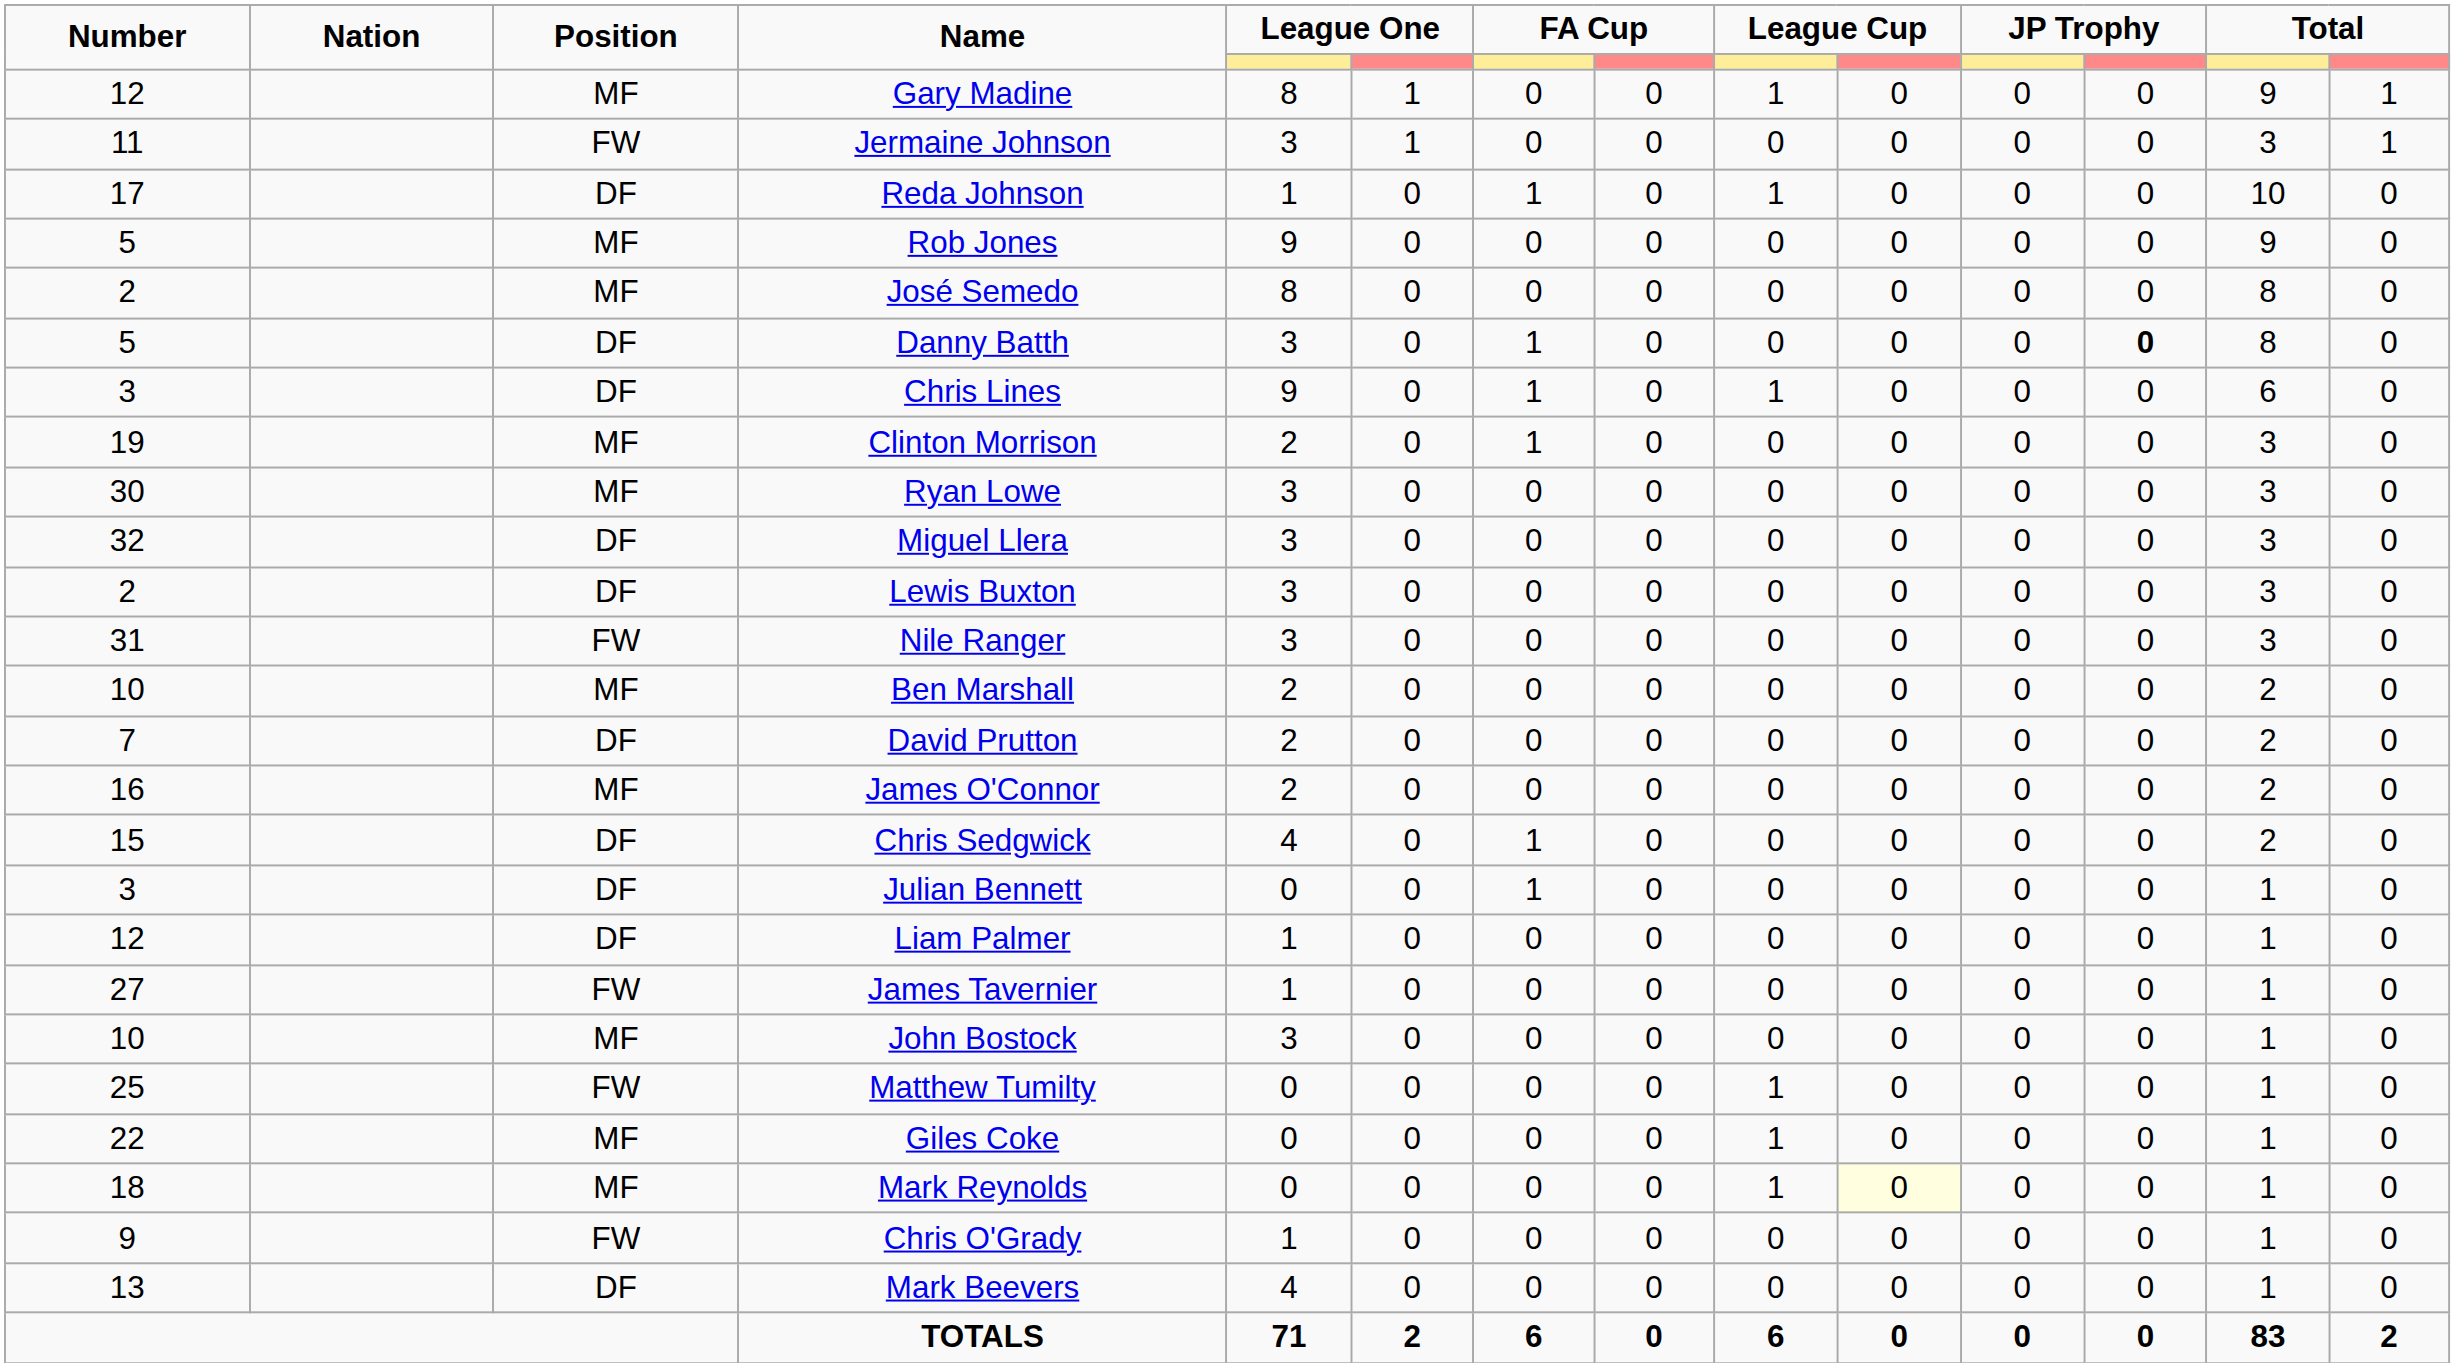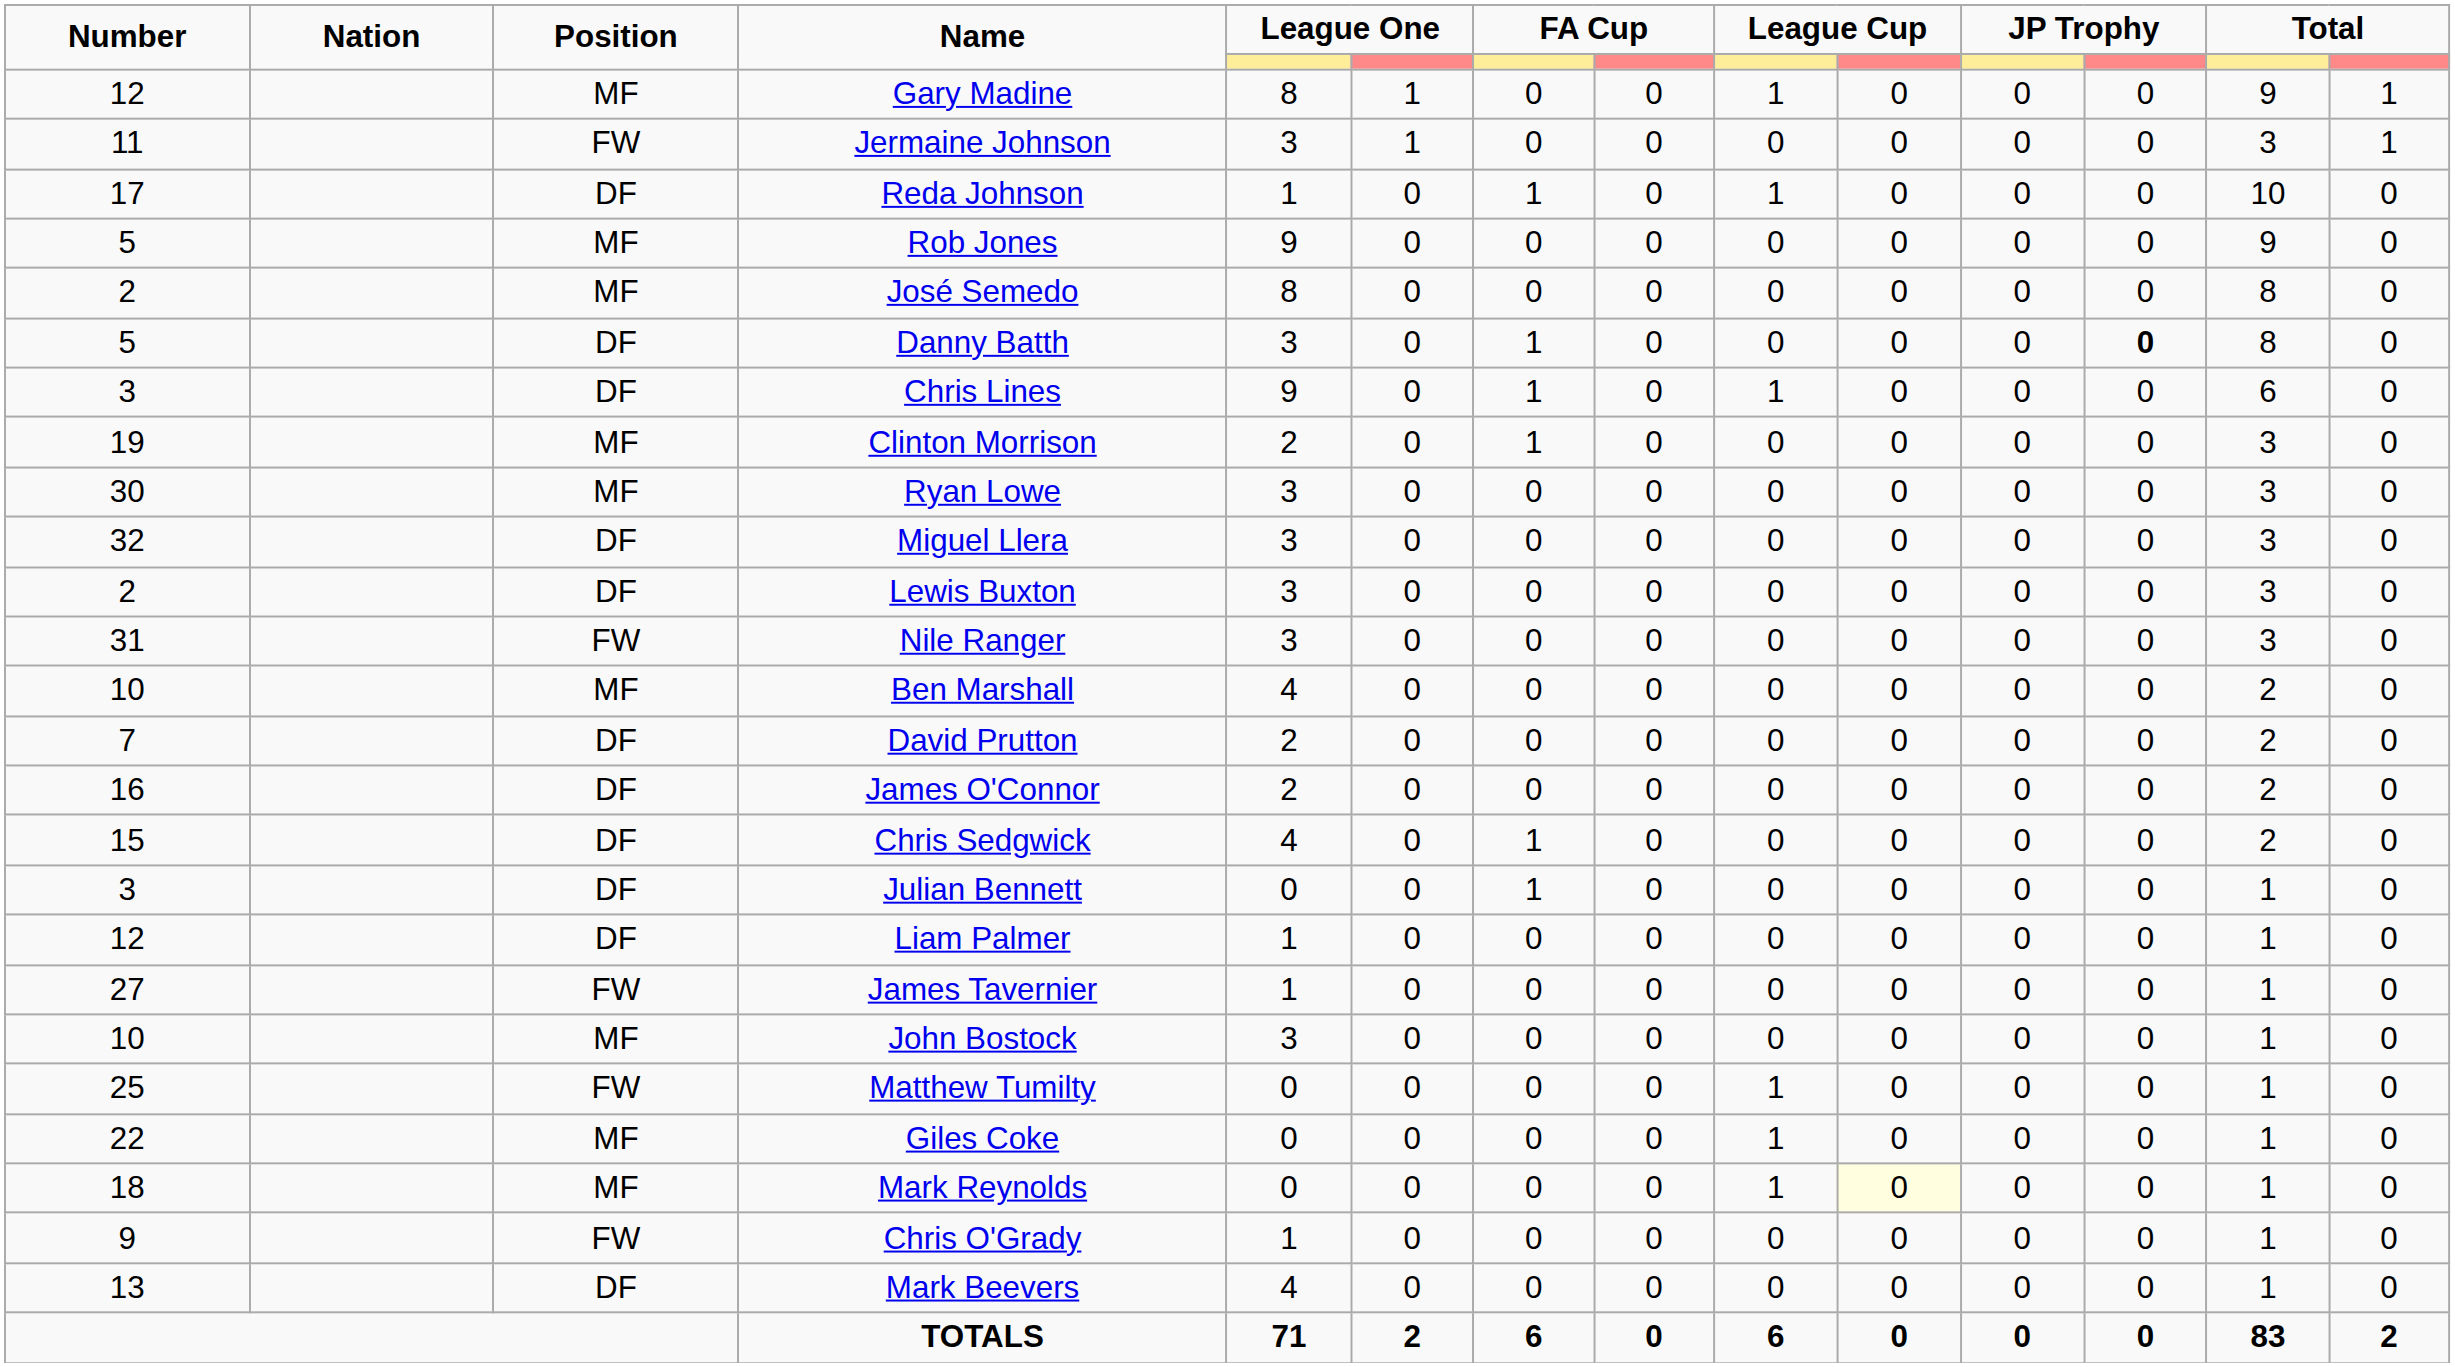 <table class="wikitable" style="text-align:center;">
 <tr style="text-align:center;">
 <td rowspan="2" style="width:10%; "><strong>Number</strong></td>
 <td rowspan="2" style="width:10%; "><strong>Nation</strong></td>
 <td rowspan="2" style="width:10%; "><strong>Position</strong></td>
 <td rowspan="2" style="width:20%; "><strong>Name</strong></td>
 <td colspan="2"><strong>League One</strong></td>
 <td colspan="2"><strong>FA Cup</strong></td>
 <td colspan="2"><strong>League Cup</strong></td>
 <td colspan="2"><strong>JP Trophy</strong></td>
 <td colspan="2"><strong>Total</strong></td>
 </tr>
 <tr>
 <th style="width:60px; background:#fe9;"></th>
 <th style="width:60px; background:#ff8888;"></th>
 <th style="width:60px; background:#fe9;"></th>
 <th style="width:60px; background:#ff8888;"></th>
 <th style="width:60px; background:#fe9;"></th>
 <th style="width:60px; background:#ff8888;"></th>
 <th style="width:60px; background:#fe9;"></th>
 <th style="width:60px; background:#ff8888;"></th>
 <th style="width:60px; background:#fe9;"></th>
 <th style="width:60px; background:#ff8888;"></th>
 </tr>
 <tr>
 <td>12</td>
 <td></td>
 <td>MF</td>
 <td><a href='#'>Gary Madine</a></td>
 <td>8</td>
 <td>1</td>
 <td>0</td>
 <td>0</td>
 <td>1</td>
 <td>0</td>
 <td>0</td>
 <td>0</td>
 <td>9</td>
 <td>1</td>
 </tr>
 <tr>
 <td>11</td>
 <td></td>
 <td>FW</td>
 <td><a href='#'>Jermaine Johnson</a></td>
 <td>3</td>
 <td>1</td>
 <td>0</td>
 <td>0</td>
 <td>0</td>
 <td>0</td>
 <td>0</td>
 <td>0</td>
 <td>3</td>
 <td>1</td>
 </tr>
 <tr>
 <td>17</td>
 <td></td>
 <td>DF</td>
 <td><a href='#'>Reda Johnson</a></td>
 <td>1</td>
 <td>0</td>
 <td>1</td>
 <td>0</td>
 <td>1</td>
 <td>0</td>
 <td>0</td>
 <td>0</td>
 <td>10</td>
 <td>0</td>
 </tr>
 <tr>
 <td>5</td>
 <td></td>
 <td>MF</td>
 <td><a href='#'>Rob Jones</a></td>
 <td>9</td>
 <td>0</td>
 <td>0</td>
 <td>0</td>
 <td>0</td>
 <td>0</td>
 <td>0</td>
 <td>0</td>
 <td>9</td>
 <td>0</td>
 </tr>
 <tr>
 <td>2</td>
 <td></td>
 <td>MF</td>
 <td><a href='#'>José Semedo</a></td>
 <td>8</td>
 <td>0</td>
 <td>0</td>
 <td>0</td>
 <td>0</td>
 <td>0</td>
 <td>0</td>
 <td>0</td>
 <td>8</td>
 <td>0</td>
 </tr>
 <tr>
 <td>5</td>
 <td></td>
 <td>DF</td>
 <td><a href='#'>Danny Batth</a></td>
 <td>3</td>
 <td>0</td>
 <td>1</td>
 <td>0</td>
 <td>0</td>
 <td>0</td>
 <td>0</td>
 <td><strong>0</strong></td>
 <td>8</td>
 <td>0</td>
 </tr>
 <tr>
 <td>3</td>
 <td></td>
 <td>DF</td>
 <td><a href='#'>Chris Lines</a></td>
 <td>9</td>
 <td>0</td>
 <td>1</td>
 <td>0</td>
 <td>1</td>
 <td>0</td>
 <td>0</td>
 <td>0</td>
 <td>6</td>
 <td>0</td>
 </tr>
 <tr>
 <td>19</td>
 <td></td>
 <td>MF</td>
 <td><a href='#'>Clinton Morrison</a></td>
 <td>2</td>
 <td>0</td>
 <td>1</td>
 <td>0</td>
 <td>0</td>
 <td>0</td>
 <td>0</td>
 <td>0</td>
 <td>3</td>
 <td>0</td>
 </tr>
 <tr>
 <td>30</td>
 <td></td>
 <td>MF</td>
 <td><a href='#'>Ryan Lowe</a></td>
 <td>3</td>
 <td>0</td>
 <td>0</td>
 <td>0</td>
 <td>0</td>
 <td>0</td>
 <td>0</td>
 <td>0</td>
 <td>3</td>
 <td>0</td>
 </tr>
 <tr>
 <td>32</td>
 <td></td>
 <td>DF</td>
 <td><a href='#'>Miguel Llera</a></td>
 <td>3</td>
 <td>0</td>
 <td>0</td>
 <td>0</td>
 <td>0</td>
 <td>0</td>
 <td>0</td>
 <td>0</td>
 <td>3</td>
 <td>0</td>
 </tr>
 <tr>
 <td>2</td>
 <td></td>
 <td>DF</td>
 <td><a href='#'>Lewis Buxton</a></td>
 <td>3</td>
 <td>0</td>
 <td>0</td>
 <td>0</td>
 <td>0</td>
 <td>0</td>
 <td>0</td>
 <td>0</td>
 <td>3</td>
 <td>0</td>
 </tr>
 <tr>
 <td>31</td>
 <td></td>
 <td>FW</td>
 <td><a href='#'>Nile Ranger</a></td>
 <td>3</td>
 <td>0</td>
 <td>0</td>
 <td>0</td>
 <td>0</td>
 <td>0</td>
 <td>0</td>
 <td>0</td>
 <td>3</td>
 <td>0</td>
 </tr>
 <tr>
 <td>10</td>
 <td></td>
 <td>MF</td>
 <td><a href='#'>Ben Marshall</a></td>
-<td>2</td>
+<td>4</td>
 <td>0</td>
 <td>0</td>
 <td>0</td>
 <td>0</td>
 <td>0</td>
 <td>0</td>
 <td>0</td>
 <td>2</td>
 <td>0</td>
 </tr>
 <tr>
 <td>7</td>
 <td></td>
 <td>DF</td>
 <td><a href='#'>David Prutton</a></td>
 <td>2</td>
 <td>0</td>
 <td>0</td>
 <td>0</td>
 <td>0</td>
 <td>0</td>
 <td>0</td>
 <td>0</td>
 <td>2</td>
 <td>0</td>
 </tr>
 <tr>
 <td>16</td>
 <td></td>
-<td>MF</td>
+<td>DF</td>
 <td><a href='#'>James O'Connor</a></td>
 <td>2</td>
 <td>0</td>
 <td>0</td>
 <td>0</td>
 <td>0</td>
 <td>0</td>
 <td>0</td>
 <td>0</td>
 <td>2</td>
 <td>0</td>
 </tr>
 <tr>
 <td>15</td>
 <td></td>
 <td>DF</td>
 <td><a href='#'>Chris Sedgwick</a></td>
 <td>4</td>
 <td>0</td>
 <td>1</td>
 <td>0</td>
 <td>0</td>
 <td>0</td>
 <td>0</td>
 <td>0</td>
 <td>2</td>
 <td>0</td>
 </tr>
 <tr>
 <td>3</td>
 <td></td>
 <td>DF</td>
 <td><a href='#'>Julian Bennett</a></td>
 <td>0</td>
 <td>0</td>
 <td>1</td>
 <td>0</td>
 <td>0</td>
 <td>0</td>
 <td>0</td>
 <td>0</td>
 <td>1</td>
 <td>0</td>
 </tr>
 <tr>
 <td>12</td>
 <td></td>
 <td>DF</td>
 <td><a href='#'>Liam Palmer</a></td>
 <td>1</td>
 <td>0</td>
 <td>0</td>
 <td>0</td>
 <td>0</td>
 <td>0</td>
 <td>0</td>
 <td>0</td>
 <td>1</td>
 <td>0</td>
 </tr>
 <tr>
 <td>27</td>
 <td></td>
 <td>FW</td>
 <td><a href='#'>James Tavernier</a></td>
 <td>1</td>
 <td>0</td>
 <td>0</td>
 <td>0</td>
 <td>0</td>
 <td>0</td>
 <td>0</td>
 <td>0</td>
 <td>1</td>
 <td>0</td>
 </tr>
 <tr>
 <td>10</td>
 <td></td>
 <td>MF</td>
 <td><a href='#'>John Bostock</a></td>
 <td>3</td>
 <td>0</td>
 <td>0</td>
 <td>0</td>
 <td>0</td>
 <td>0</td>
 <td>0</td>
 <td>0</td>
 <td>1</td>
 <td>0</td>
 </tr>
 <tr>
 <td>25</td>
 <td></td>
 <td>FW</td>
 <td><a href='#'>Matthew Tumilty</a></td>
 <td>0</td>
 <td>0</td>
 <td>0</td>
 <td>0</td>
 <td>1</td>
 <td>0</td>
 <td>0</td>
 <td>0</td>
 <td>1</td>
 <td>0</td>
 </tr>
 <tr>
 <td>22</td>
 <td></td>
 <td>MF</td>
 <td><a href='#'>Giles Coke</a></td>
 <td>0</td>
 <td>0</td>
 <td>0</td>
 <td>0</td>
 <td>1</td>
 <td>0</td>
 <td>0</td>
 <td>0</td>
 <td>1</td>
 <td>0</td>
 </tr>
 <tr>
 <td>18</td>
 <td></td>
 <td>MF</td>
 <td><a href='#'>Mark Reynolds</a></td>
 <td>0</td>
 <td>0</td>
 <td>0</td>
 <td>0</td>
 <td>1</td>
 <td style="background: lightyellow;">0</td>
 <td>0</td>
 <td>0</td>
 <td>1</td>
 <td>0</td>
 </tr>
 <tr>
 <td>9</td>
 <td></td>
 <td>FW</td>
 <td><a href='#'>Chris O'Grady</a></td>
 <td>1</td>
 <td>0</td>
 <td>0</td>
 <td>0</td>
 <td>0</td>
 <td>0</td>
 <td>0</td>
 <td>0</td>
 <td>1</td>
 <td>0</td>
 </tr>
 <tr>
 <td>13</td>
 <td></td>
 <td>DF</td>
 <td><a href='#'>Mark Beevers</a></td>
 <td>4</td>
 <td>0</td>
 <td>0</td>
 <td>0</td>
 <td>0</td>
 <td>0</td>
 <td>0</td>
 <td>0</td>
 <td>1</td>
 <td>0</td>
 </tr>
 <tr>
 <td colspan="3"></td>
 <td><strong>TOTALS</strong></td>
 <td><strong>71</strong></td>
 <td><strong>2</strong></td>
 <td><strong>6</strong></td>
 <td><strong>0</strong></td>
 <td><strong>6</strong></td>
 <td><strong>0</strong></td>
 <td><strong>0</strong></td>
 <td><strong>0</strong></td>
 <td><strong>83</strong></td>
 <td><strong>2</strong></td>
 </tr>
 </table>
